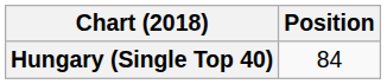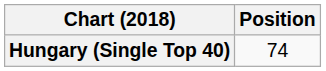 <table class="wikitable plainrowheaders" style="text-align:center">
 <tr>
 <th scope="col">Chart (2018)</th>
 <th scope="col">Position</th>
 </tr>
 <tr>
 <th scope="row">Hungary (Single Top 40)</th>
-<td>84</td>
+<td>74</td>
 </tr>
 </table>
